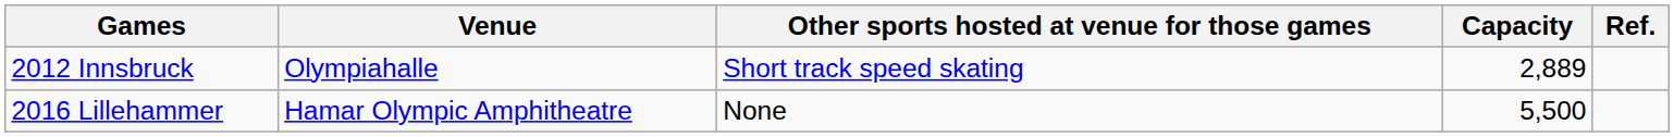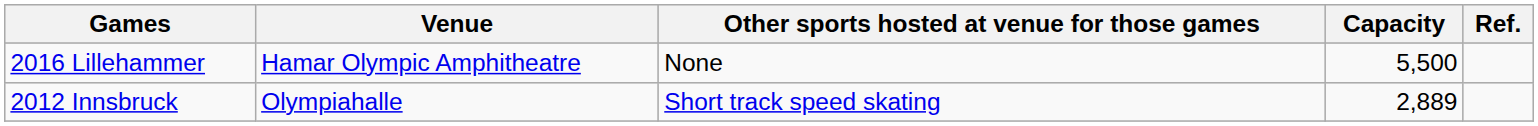 <table class="wikitable sortable" width="1000px">
 <tr>
 <th>Games</th>
 <th>Venue</th>
 <th>Other sports hosted at venue for those games</th>
 <th>Capacity</th>
 <th>Ref.</th>
 </tr>
 <tr>
+<td><a href='#'>2016 Lillehammer</a></td>
+<td><a href='#'>Hamar Olympic Amphitheatre</a></td>
+<td>None</td>
+<td align="right">5,500</td>
+<td align="center"></td>
+</tr>
+<tr>
 <td><a href='#'>2012 Innsbruck</a></td>
 <td><a href='#'>Olympiahalle</a></td>
 <td><a href='#'>Short track speed skating</a></td>
 <td align="right">2,889</td>
 <td align="center"></td>
 </tr>
-<tr>
-<td><a href='#'>2016 Lillehammer</a></td>
-<td><a href='#'>Hamar Olympic Amphitheatre</a></td>
-<td>None</td>
-<td align="right">5,500</td>
-<td align="center"></td>
-</tr>
 </table>
